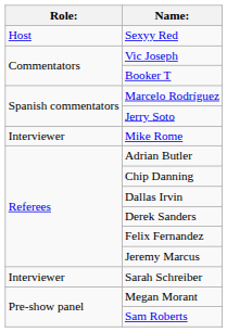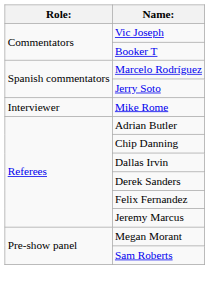 <table class=wikitable style="font-size:90%; margin: 0.5em 0 0.5em 1em; float: right; clear: right;">
 <tr>
 <th>Role:</th>
 <th>Name:</th>
-</tr>
-<tr>
-<td rowspan=1><a href='#'>Host</a></td>
-<td><a href='#'>Sexyy Red</a></td>
 </tr>
 <tr>
 <td rowspan="2">Commentators</td>
 <td><a href='#'>Vic Joseph</a></td>
 </tr>
 <tr>
 <td><a href='#'>Booker T</a></td>
 </tr>
 <tr>
 <td rowspan=2>Spanish commentators</td>
 <td><a href='#'>Marcelo Rodríguez</a></td>
 </tr>
 <tr>
 <td><a href='#'>Jerry Soto</a></td>
 </tr>
 <tr>
 <td rowspan=1>Interviewer</td>
 <td><a href='#'>Mike Rome</a></td>
 </tr>
 <tr>
 <td rowspan=6><a href='#'>Referees</a></td>
 <td>Adrian Butler</td>
 </tr>
 <tr>
 <td>Chip Danning</td>
 </tr>
 <tr>
 <td>Dallas Irvin</td>
 </tr>
 <tr>
 <td>Derek Sanders</td>
 </tr>
 <tr>
 <td>Felix Fernandez</td>
 </tr>
 <tr>
 <td>Jeremy Marcus</td>
 </tr>
 <tr>
-<td rowspan=1>Interviewer</td>
-<td>Sarah Schreiber</td>
-</tr>
-<tr>
 <td rowspan=2>Pre-show panel</td>
 <td>Megan Morant</td>
 </tr>
 <tr>
 <td><a href='#'>Sam Roberts</a></td>
 </tr>
 </table>
